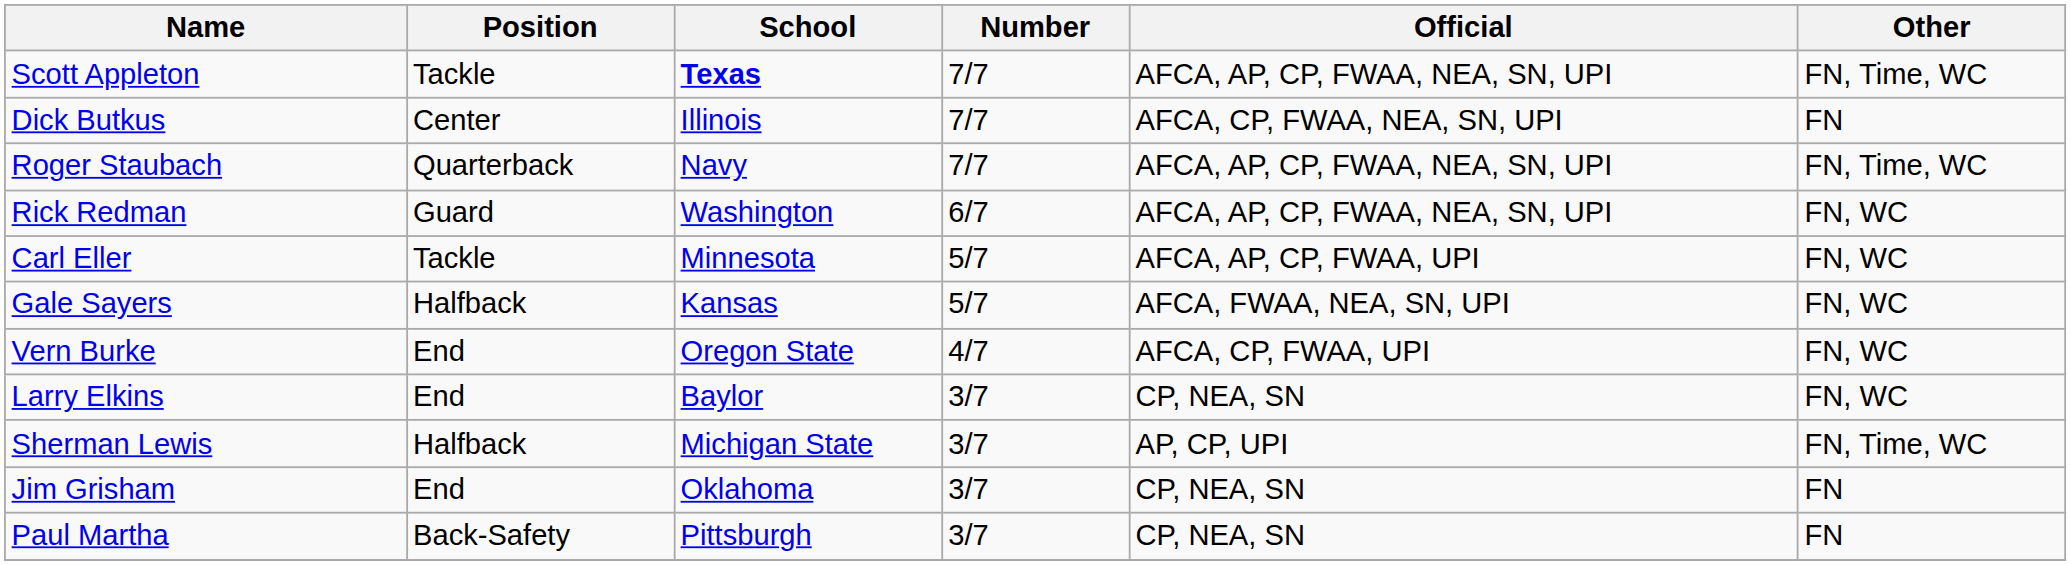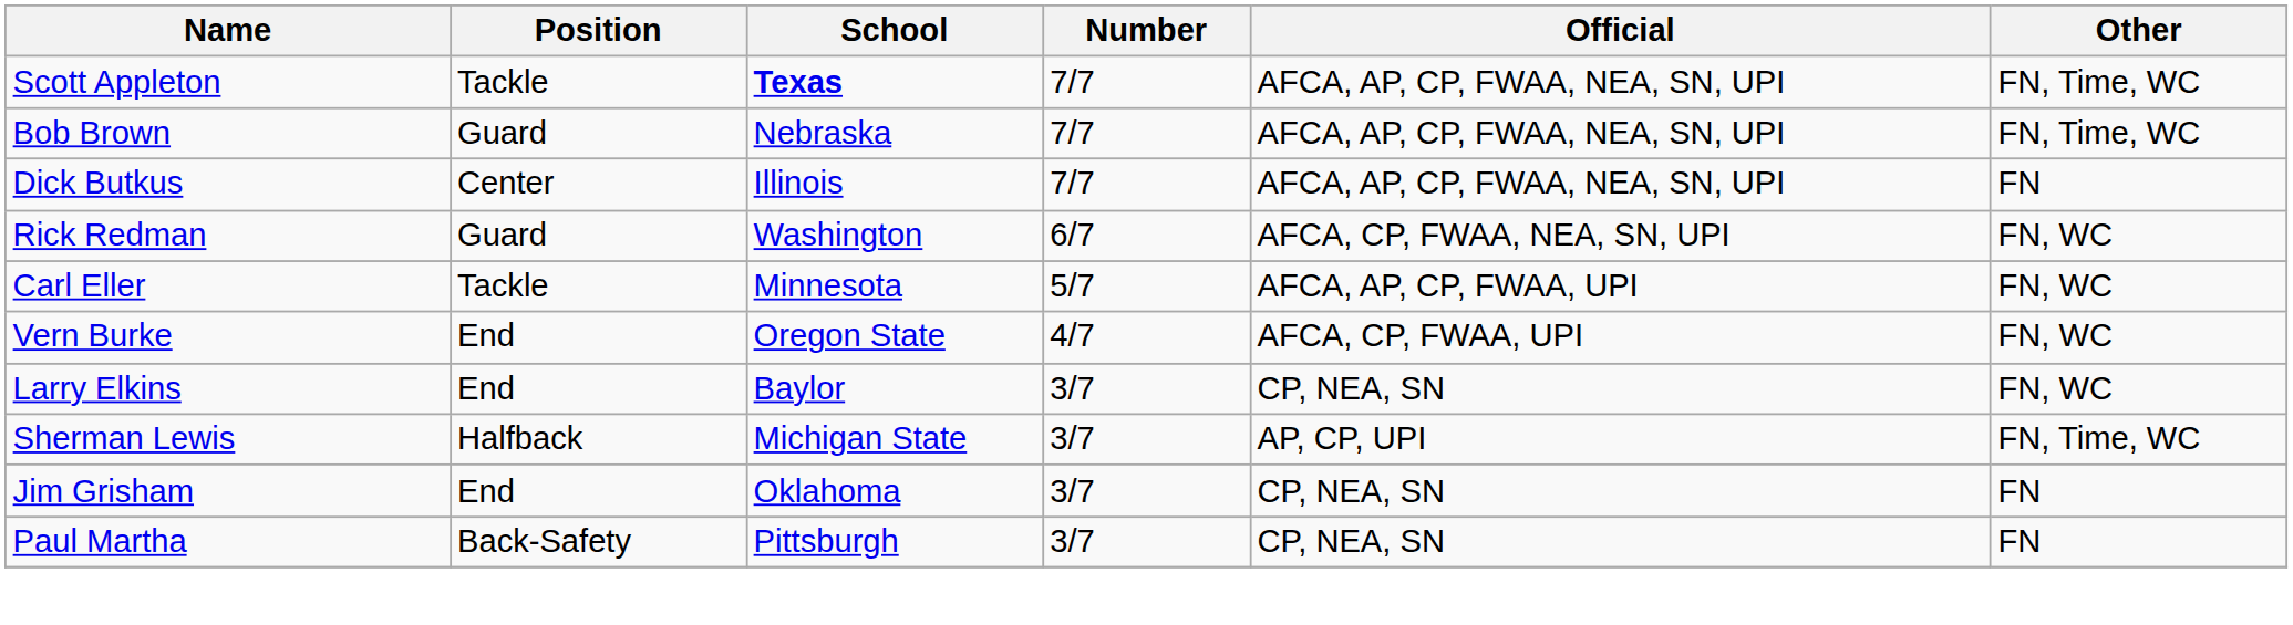 <table class="wikitable sortable">
 <tr>
 <th bgcolor="#DDDDFF" width="15%">Name</th>
 <th bgcolor="#DDDDFF" width="10%">Position</th>
 <th bgcolor="#DDDDFF" width="10%">School</th>
 <th bgcolor="#DDDDFF" width="7%">Number</th>
 <th bgcolor="#DDDDFF" width="25%">Official</th>
 <th bgcolor="#DDDDFF" width="10%">Other</th>
 </tr>
 <tr align="left">
 <td><a href='#'>Scott Appleton</a></td>
 <td>Tackle</td>
 <td><strong><a href='#'>Texas</a></strong></td>
 <td>7/7</td>
 <td>AFCA, AP, CP, FWAA, NEA, SN, UPI</td>
 <td>FN, Time, WC</td>
 </tr>
 <tr align="left">
+<td><a href='#'>Bob Brown</a></td>
+<td>Guard</td>
+<td><a href='#'>Nebraska</a></td>
+<td>7/7</td>
+<td>AFCA, AP, CP, FWAA, NEA, SN, UPI</td>
+<td>FN, Time, WC</td>
+</tr>
+<tr align="left">
 <td><a href='#'>Dick Butkus</a></td>
 <td>Center</td>
 <td><a href='#'>Illinois</a></td>
 <td>7/7</td>
-<td>AFCA, CP, FWAA, NEA, SN, UPI</td>
+<td>AFCA, AP, CP, FWAA, NEA, SN, UPI</td>
 <td>FN</td>
-</tr>
-<tr align="left">
-<td><a href='#'>Roger Staubach</a></td>
-<td>Quarterback</td>
-<td><a href='#'>Navy</a></td>
-<td>7/7</td>
-<td>AFCA, AP, CP, FWAA, NEA, SN, UPI</td>
-<td>FN, Time, WC</td>
 </tr>
 <tr align="left">
 <td><a href='#'>Rick Redman</a></td>
 <td>Guard</td>
 <td><a href='#'>Washington</a></td>
 <td>6/7</td>
-<td>AFCA, AP, CP, FWAA, NEA, SN, UPI</td>
+<td>AFCA, CP, FWAA, NEA, SN, UPI</td>
 <td>FN, WC</td>
 </tr>
 <tr align="left">
 <td><a href='#'>Carl Eller</a></td>
 <td>Tackle</td>
 <td><a href='#'>Minnesota</a></td>
 <td>5/7</td>
 <td>AFCA, AP, CP, FWAA, UPI</td>
-<td>FN, WC</td>
-</tr>
-<tr align="left">
-<td><a href='#'>Gale Sayers</a></td>
-<td>Halfback</td>
-<td><a href='#'>Kansas</a></td>
-<td>5/7</td>
-<td>AFCA, FWAA, NEA, SN, UPI</td>
 <td>FN, WC</td>
 </tr>
 <tr align="left">
 <td><a href='#'>Vern Burke</a></td>
 <td>End</td>
 <td><a href='#'>Oregon State</a></td>
 <td>4/7</td>
 <td>AFCA, CP, FWAA, UPI</td>
 <td>FN, WC</td>
 </tr>
 <tr align="left">
 <td><a href='#'>Larry Elkins</a></td>
 <td>End</td>
 <td><a href='#'>Baylor</a></td>
 <td>3/7</td>
 <td>CP, NEA, SN</td>
 <td>FN, WC</td>
 </tr>
 <tr align="left">
 <td><a href='#'>Sherman Lewis</a></td>
 <td>Halfback</td>
 <td><a href='#'>Michigan State</a></td>
 <td>3/7</td>
 <td>AP, CP, UPI</td>
 <td>FN, Time, WC</td>
 </tr>
 <tr align="left">
 <td><a href='#'>Jim Grisham</a></td>
 <td>End</td>
 <td><a href='#'>Oklahoma</a></td>
 <td>3/7</td>
 <td>CP, NEA, SN</td>
 <td>FN</td>
 </tr>
 <tr align="left">
 <td><a href='#'>Paul Martha</a></td>
 <td>Back-Safety</td>
 <td><a href='#'>Pittsburgh</a></td>
 <td>3/7</td>
 <td>CP, NEA, SN</td>
 <td>FN</td>
 </tr>
 <tr align="left">
 </tr>
 </table>
